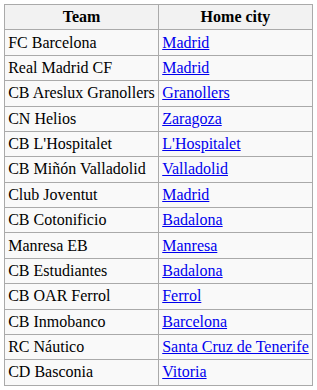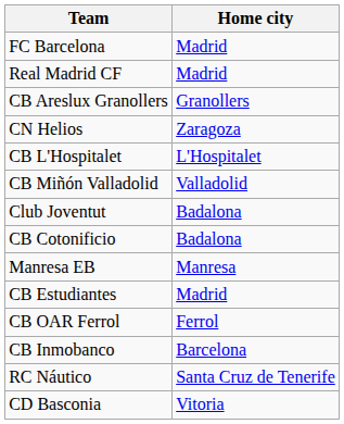 <table class="wikitable sortable">
 <tr>
 <th>Team</th>
 <th>Home city</th>
 </tr>
 <tr>
 <td>FC Barcelona</td>
 <td><a href='#'>Madrid</a></td>
 </tr>
 <tr>
 <td>Real Madrid CF</td>
 <td><a href='#'>Madrid</a></td>
 </tr>
 <tr>
 <td>CB Areslux Granollers</td>
 <td><a href='#'>Granollers</a></td>
 </tr>
 <tr>
 <td>CN Helios</td>
 <td><a href='#'>Zaragoza</a></td>
 </tr>
 <tr>
 <td>CB L'Hospitalet</td>
 <td><a href='#'>L'Hospitalet</a></td>
 </tr>
 <tr>
 <td>CB Miñón Valladolid</td>
 <td><a href='#'>Valladolid</a></td>
 </tr>
 <tr>
 <td>Club Joventut</td>
-<td><a href='#'>Madrid</a></td>
+<td><a href='#'>Badalona</a></td>
 </tr>
 <tr>
 <td>CB Cotonificio</td>
 <td><a href='#'>Badalona</a></td>
 </tr>
 <tr>
 <td>Manresa EB</td>
 <td><a href='#'>Manresa</a></td>
 </tr>
 <tr>
 <td>CB Estudiantes</td>
-<td><a href='#'>Badalona</a></td>
+<td><a href='#'>Madrid</a></td>
 </tr>
 <tr>
 <td>CB OAR Ferrol</td>
 <td><a href='#'>Ferrol</a></td>
 </tr>
 <tr>
 <td>CB Inmobanco</td>
 <td><a href='#'>Barcelona</a></td>
 </tr>
 <tr>
 <td>RC Náutico</td>
 <td><a href='#'>Santa Cruz de Tenerife</a></td>
 </tr>
 <tr>
 <td>CD Basconia</td>
 <td><a href='#'>Vitoria</a></td>
 </tr>
 </table>
